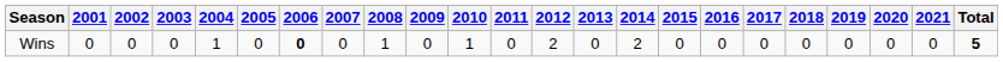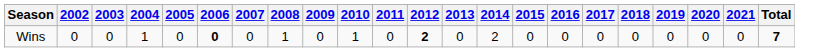 <table class=wikitable style=font-size:96%>
 <tr>
 <th>Season</th>
-<th><a href='#'>2001</a></th>
 <th><a href='#'>2002</a></th>
 <th><a href='#'>2003</a></th>
 <th><a href='#'>2004</a></th>
 <th><a href='#'>2005</a></th>
 <th><a href='#'>2006</a></th>
 <th><a href='#'>2007</a></th>
 <th><a href='#'>2008</a></th>
 <th><a href='#'>2009</a></th>
 <th><a href='#'>2010</a></th>
 <th><a href='#'>2011</a></th>
 <th><a href='#'>2012</a></th>
 <th><a href='#'>2013</a></th>
 <th><a href='#'>2014</a></th>
 <th><a href='#'>2015</a></th>
 <th><a href='#'>2016</a></th>
 <th><a href='#'>2017</a></th>
 <th><a href='#'>2018</a></th>
 <th><a href='#'>2019</a></th>
 <th><a href='#'>2020</a></th>
 <th><a href='#'>2021</a></th>
 <th>Total</th>
 </tr>
 <tr align=center>
 <td>Wins</td>
 <td>0</td>
 <td>0</td>
-<td>0</td>
 <td>1</td>
 <td>0</td>
 <td><strong>0</strong></td>
 <td>0</td>
 <td>1</td>
 <td>0</td>
 <td>1</td>
 <td>0</td>
-<td>2</td>
+<td><strong>2</strong></td>
 <td>0</td>
 <td>2</td>
 <td>0</td>
 <td>0</td>
 <td>0</td>
 <td>0</td>
 <td>0</td>
 <td>0</td>
 <td>0</td>
-<td><strong>5</strong></td>
+<td><strong>7</strong></td>
 </tr>
 </table>
